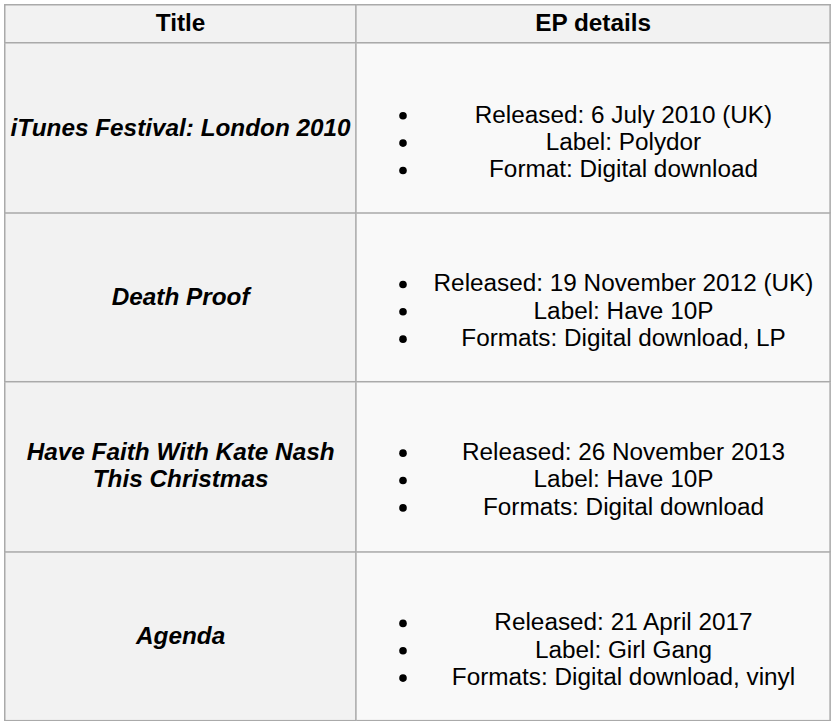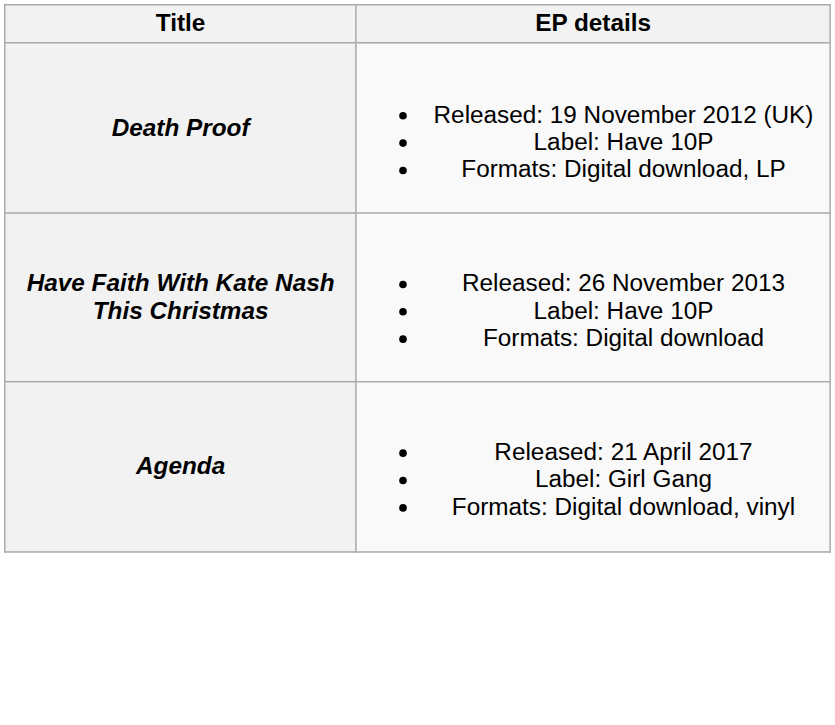 <table class="wikitable plainrowheaders" style="text-align:center;">
 <tr>
 <th scope="col" style="width:14em;">Title</th>
 <th scope="col" style="width:19em;">EP details</th>
-</tr>
-<tr>
-<th scope="row"><em>iTunes Festival: London 2010</em></th>
-<td><br><ul><li>Released: 6 July 2010 <span>(UK)</span></li><li>Label: Polydor</li><li>Format: Digital download</li></ul></td>
 </tr>
 <tr>
 <th scope="row"><em>Death Proof</em></th>
 <td><br><ul><li>Released: 19 November 2012 <span>(UK)</span></li><li>Label: Have 10P</li><li>Formats: Digital download, LP</li></ul></td>
 </tr>
 <tr>
 <th scope="row"><em>Have Faith With Kate Nash This Christmas</em></th>
 <td><br><ul><li>Released: 26 November 2013</li><li>Label: Have 10P</li><li>Formats: Digital download</li></ul></td>
 </tr>
 <tr>
 <th scope="row"><em>Agenda</em></th>
 <td><br><ul><li>Released: 21 April 2017</li><li>Label: Girl Gang</li><li>Formats: Digital download, vinyl</li></ul></td>
 </tr>
 </table>
